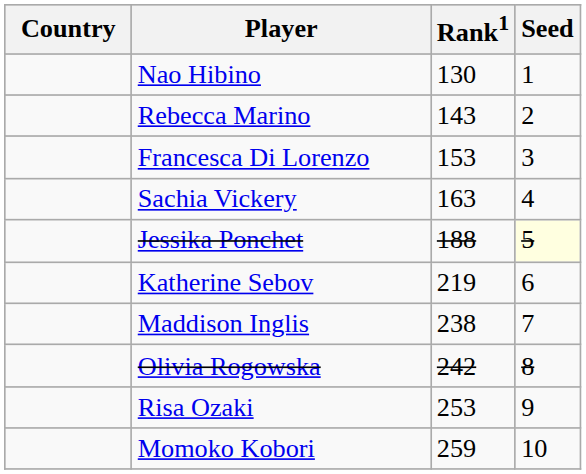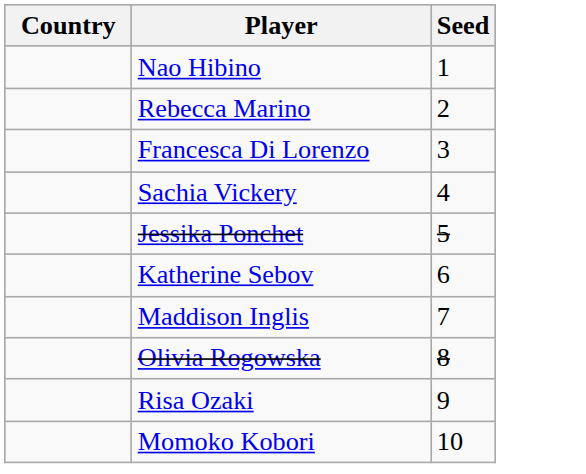 <table class="sortable wikitable">
 <tr>
 <th width="70">Country</th>
 <th width="175">Player</th>
-<th>Rank<sup>1</sup></th>
 <th>Seed</th>
 </tr>
 <tr>
 <td></td>
 <td><a href='#'>Nao Hibino</a></td>
-<td>130</td>
 <td>1</td>
 </tr>
 <tr>
 <td></td>
 <td><a href='#'>Rebecca Marino</a></td>
-<td>143</td>
 <td>2</td>
 </tr>
 <tr>
 <td></td>
 <td><a href='#'>Francesca Di Lorenzo</a></td>
-<td>153</td>
 <td>3</td>
 </tr>
 <tr>
 <td></td>
 <td><a href='#'>Sachia Vickery</a></td>
-<td>163</td>
 <td>4</td>
 </tr>
 <tr>
 <td><s></s></td>
 <td><s><a href='#'>Jessika Ponchet</a></s></td>
-<td><s>188</s></td>
-<td style="background: lightyellow;"><s>5</s></td>
+<td><s>5</s></td>
 </tr>
 <tr>
 <td></td>
 <td><a href='#'>Katherine Sebov</a></td>
-<td>219</td>
 <td>6</td>
 </tr>
 <tr>
 <td></td>
 <td><a href='#'>Maddison Inglis</a></td>
-<td>238</td>
 <td>7</td>
 </tr>
 <tr>
 <td><s></s></td>
 <td><s><a href='#'>Olivia Rogowska</a></s></td>
-<td><s>242</s></td>
 <td><s>8</s></td>
 </tr>
 <tr>
 <td></td>
 <td><a href='#'>Risa Ozaki</a></td>
-<td>253</td>
 <td>9</td>
 </tr>
 <tr>
 <td></td>
 <td><a href='#'>Momoko Kobori</a></td>
-<td>259</td>
 <td>10</td>
 </tr>
 </table>
